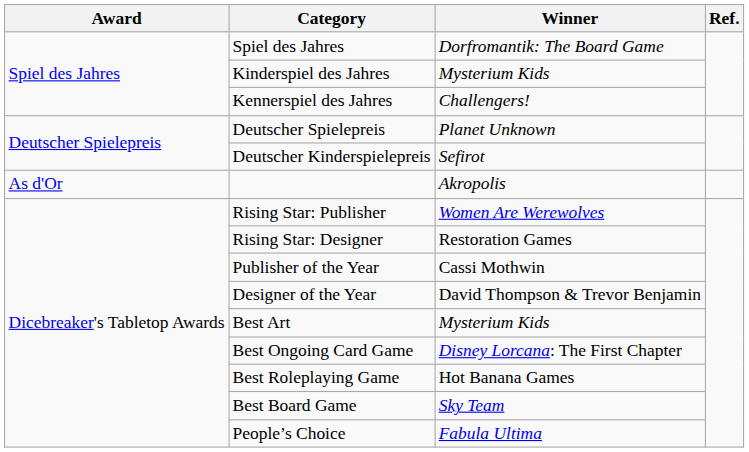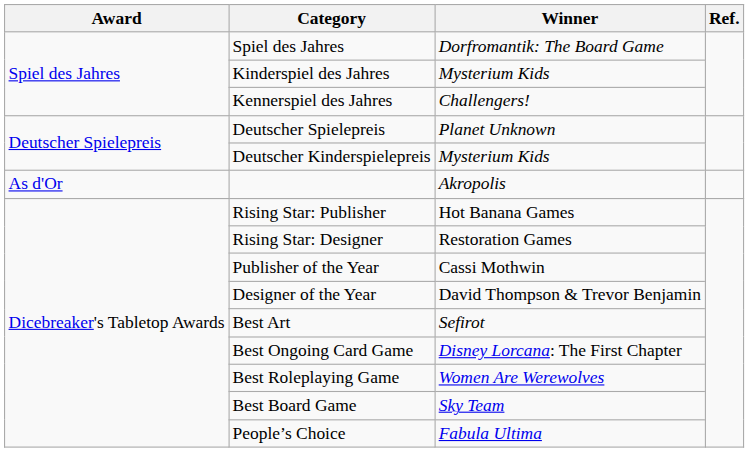 <table class="wikitable">
 <tr>
 <th>Award</th>
 <th>Category</th>
 <th>Winner</th>
 <th>Ref.</th>
 </tr>
 <tr>
 <td rowspan=3><a href='#'>Spiel des Jahres</a></td>
 <td>Spiel des Jahres</td>
 <td><em>Dorfromantik: The Board Game</em></td>
 <td rowspan=3></td>
 </tr>
 <tr>
 <td>Kinderspiel des Jahres</td>
 <td><em>Mysterium Kids</em></td>
 </tr>
 <tr>
 <td>Kennerspiel des Jahres</td>
 <td><em>Challengers!</em></td>
 </tr>
 <tr>
 <td rowspan=2><a href='#'>Deutscher Spielepreis</a></td>
 <td>Deutscher Spielepreis</td>
 <td><em>Planet Unknown</em></td>
 <td rowspan=2></td>
 </tr>
 <tr>
 <td>Deutscher Kinderspielepreis</td>
-<td><em>Sefirot</em></td>
+<td><em>Mysterium Kids</em></td>
 </tr>
 <tr>
 <td><a href='#'>As d'Or</a></td>
 <td></td>
 <td><em>Akropolis</em></td>
 <td></td>
 </tr>
 <tr>
 <td rowspan=9><a href='#'>Dicebreaker</a>'s Tabletop Awards</td>
 <td>Rising Star: Publisher</td>
-<td><em><a href='#'>Women Are Werewolves</a></em></td>
+<td>Hot Banana Games</td>
 <td rowspan=9></td>
 </tr>
 <tr>
 <td>Rising Star: Designer</td>
 <td>Restoration Games</td>
 </tr>
 <tr>
 <td>Publisher of the Year</td>
 <td>Cassi Mothwin</td>
 </tr>
 <tr>
 <td>Designer of the Year</td>
 <td>David Thompson & Trevor Benjamin</td>
 </tr>
 <tr>
 <td>Best Art</td>
-<td><em>Mysterium Kids</em></td>
+<td><em>Sefirot</em></td>
 </tr>
 <tr>
 <td>Best Ongoing Card Game</td>
 <td><a href='#'><em>Disney Lorcana</em></a>: The First Chapter</td>
 </tr>
 <tr>
 <td>Best Roleplaying Game</td>
-<td>Hot Banana Games</td>
+<td><em><a href='#'>Women Are Werewolves</a></em></td>
 </tr>
 <tr>
 <td>Best Board Game</td>
 <td><em><a href='#'>Sky Team</a></em></td>
 </tr>
 <tr>
 <td>People’s Choice</td>
 <td><em><a href='#'>Fabula Ultima</a></em></td>
 </tr>
 </table>
